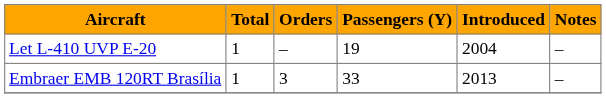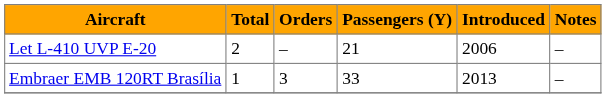 <table class="toccolours" border="1" cellpadding="4" style="margin:1em auto; border-collapse:collapse">
 <tr bgcolor=orange>
 <th>Aircraft</th>
 <th>Total</th>
 <th>Orders</th>
 <th>Passengers (Y)</th>
 <th>Introduced</th>
 <th>Notes</th>
 </tr>
 <tr>
 <td><a href='#'>Let L-410 UVP E-20</a></td>
-<td>1</td>
+<td>2</td>
 <td>–</td>
-<td>19</td>
-<td>2004</td>
+<td>21</td>
+<td>2006</td>
 <td>–</td>
 </tr>
 <tr>
 <td><a href='#'>Embraer EMB 120RT Brasília</a></td>
 <td>1</td>
 <td>3</td>
 <td>33</td>
 <td>2013</td>
 <td>–</td>
 </tr>
 <tr>
 </tr>
 </table>
